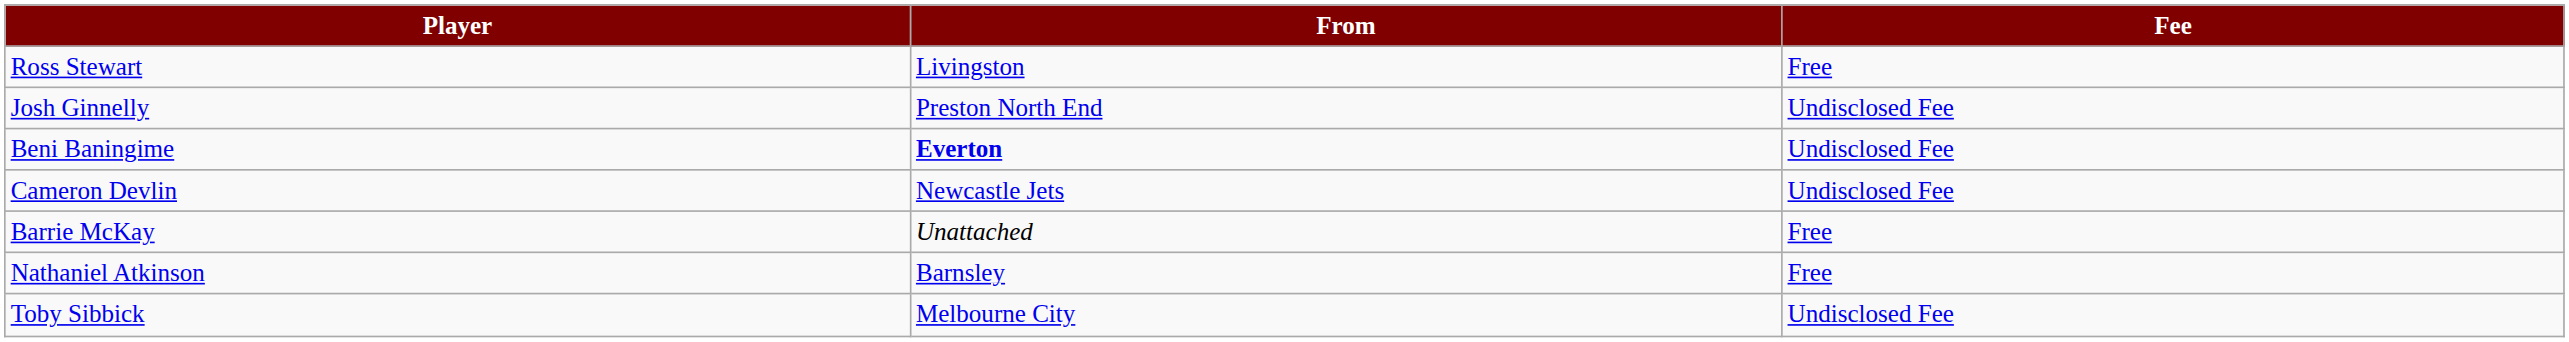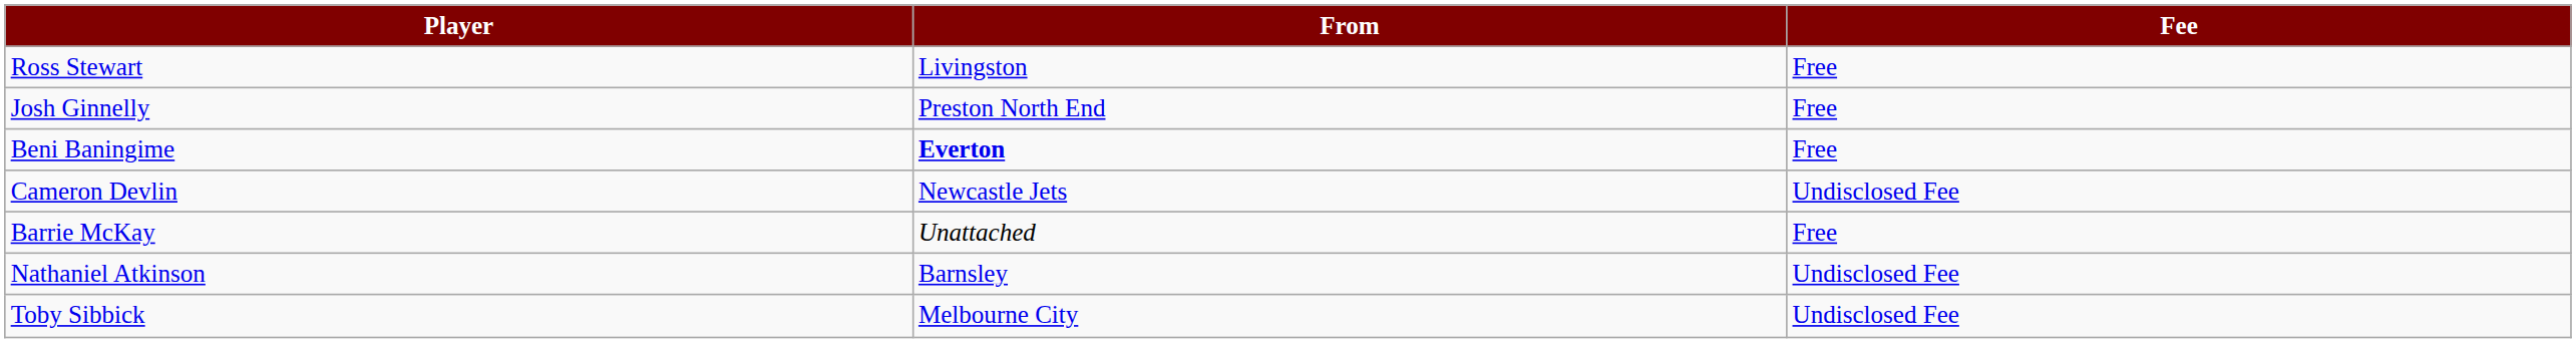 <table class="wikitable" style="text-align:left; font-size:95%;width:98%;">
 <tr>
 <th style="background:maroon; color:white;">Player</th>
 <th style="background:maroon; color:white;">From</th>
 <th style="background:maroon; color:white;">Fee</th>
 </tr>
 <tr>
 <td> <a href='#'>Ross Stewart</a></td>
 <td> <a href='#'>Livingston</a></td>
 <td><a href='#'>Free</a></td>
 </tr>
 <tr>
 <td> <a href='#'>Josh Ginnelly</a></td>
 <td> <a href='#'>Preston North End</a></td>
-<td><a href='#'>Undisclosed Fee</a></td>
+<td><a href='#'>Free</a></td>
 </tr>
 <tr>
 <td> <a href='#'>Beni Baningime</a></td>
 <td><strong> <a href='#'>Everton</a></strong></td>
-<td><a href='#'>Undisclosed Fee</a></td>
+<td><a href='#'>Free</a></td>
 </tr>
 <tr>
 <td> <a href='#'>Cameron Devlin</a></td>
 <td> <a href='#'>Newcastle Jets</a></td>
 <td><a href='#'>Undisclosed Fee</a></td>
 </tr>
 <tr>
 <td> <a href='#'>Barrie McKay</a></td>
 <td><em>Unattached</em></td>
 <td><a href='#'>Free</a></td>
 </tr>
 <tr>
 <td> <a href='#'>Nathaniel Atkinson</a></td>
 <td> <a href='#'>Barnsley</a></td>
-<td><a href='#'>Free</a></td>
+<td><a href='#'>Undisclosed Fee</a></td>
 </tr>
 <tr>
 <td> <a href='#'>Toby Sibbick</a></td>
 <td> <a href='#'>Melbourne City</a></td>
 <td><a href='#'>Undisclosed Fee</a></td>
 </tr>
 </table>
